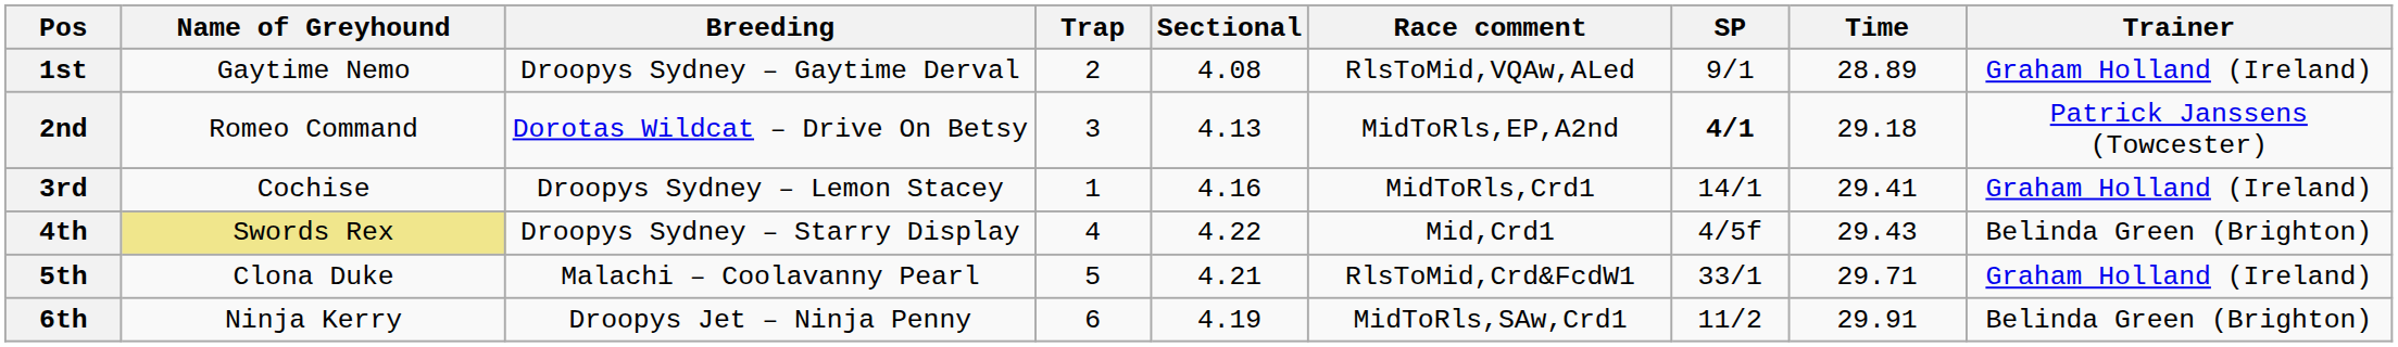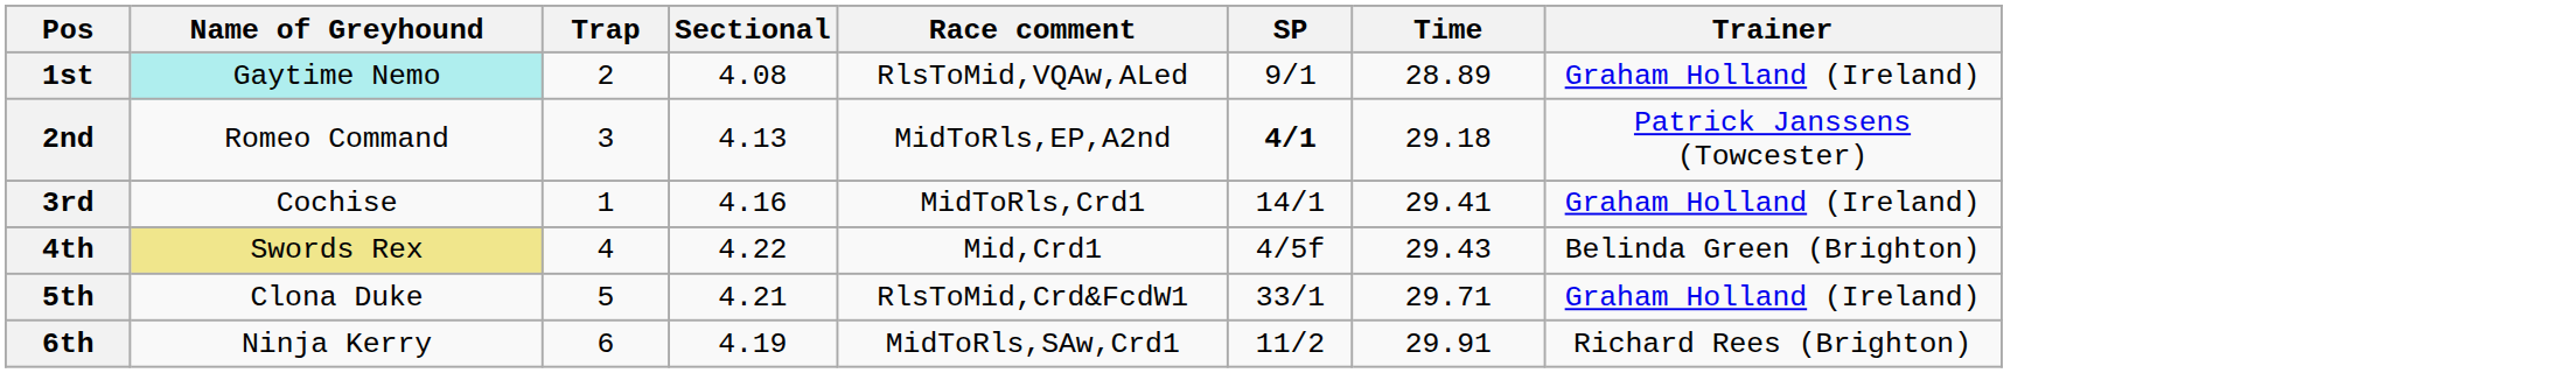 <table class="wikitable" style="text-align: center">
 <tr>
 <th width=50>Pos</th>
 <th width=180>Name of Greyhound</th>
-<th width=250>Breeding</th>
 <th width=50>Trap</th>
 <th width=50>Sectional</th>
 <th width=170>Race comment</th>
 <th width=50>SP</th>
 <th width=80>Time</th>
 <th width=200>Trainer</th>
 </tr>
 <tr>
 <th>1st</th>
-<td>Gaytime Nemo</td>
-<td>Droopys Sydney – Gaytime Derval</td>
+<td style="background: paleturquoise;">Gaytime Nemo</td>
 <td>2</td>
 <td>4.08</td>
 <td>RlsToMid,VQAw,ALed</td>
 <td>9/1</td>
 <td>28.89</td>
 <td><a href='#'>Graham Holland</a> (Ireland)</td>
 </tr>
 <tr>
 <th>2nd</th>
 <td>Romeo Command</td>
-<td><a href='#'>Dorotas Wildcat</a> – Drive On Betsy</td>
 <td>3</td>
 <td>4.13</td>
 <td>MidToRls,EP,A2nd</td>
 <td><strong>4/1</strong></td>
 <td>29.18</td>
 <td><a href='#'>Patrick Janssens</a> (Towcester)</td>
 </tr>
 <tr>
 <th>3rd</th>
 <td>Cochise</td>
-<td>Droopys Sydney – Lemon Stacey</td>
 <td>1</td>
 <td>4.16</td>
 <td>MidToRls,Crd1</td>
 <td>14/1</td>
 <td>29.41</td>
 <td><a href='#'>Graham Holland</a> (Ireland)</td>
 </tr>
 <tr>
 <th>4th</th>
 <td style="background: khaki;">Swords Rex</td>
-<td>Droopys Sydney – Starry Display</td>
 <td>4</td>
 <td>4.22</td>
 <td>Mid,Crd1</td>
 <td>4/5f</td>
 <td>29.43</td>
 <td>Belinda Green (Brighton)</td>
 </tr>
 <tr>
 <th>5th</th>
 <td>Clona Duke</td>
-<td>Malachi – Coolavanny Pearl</td>
 <td>5</td>
 <td>4.21</td>
 <td>RlsToMid,Crd&FcdW1</td>
 <td>33/1</td>
 <td>29.71</td>
 <td><a href='#'>Graham Holland</a> (Ireland)</td>
 </tr>
 <tr>
 <th>6th</th>
 <td>Ninja Kerry</td>
-<td>Droopys Jet – Ninja Penny</td>
 <td>6</td>
 <td>4.19</td>
 <td>MidToRls,SAw,Crd1</td>
 <td>11/2</td>
 <td>29.91</td>
-<td>Belinda Green (Brighton)</td>
+<td>Richard Rees (Brighton)</td>
 </tr>
 </table>
